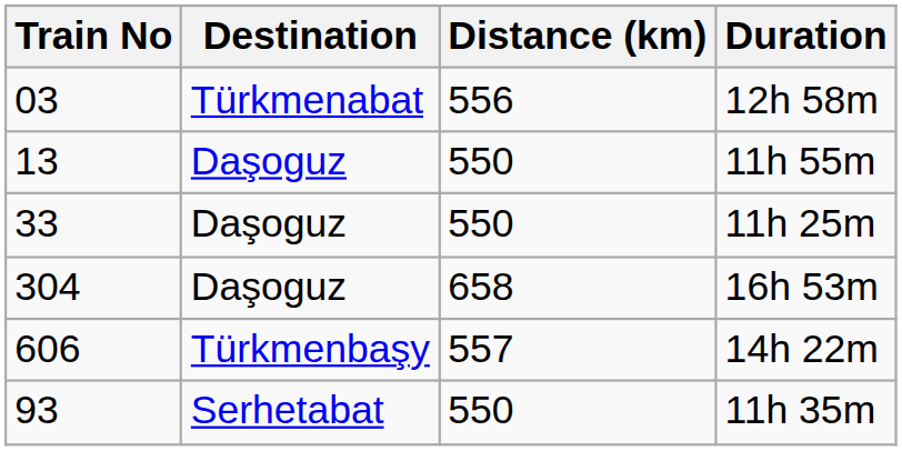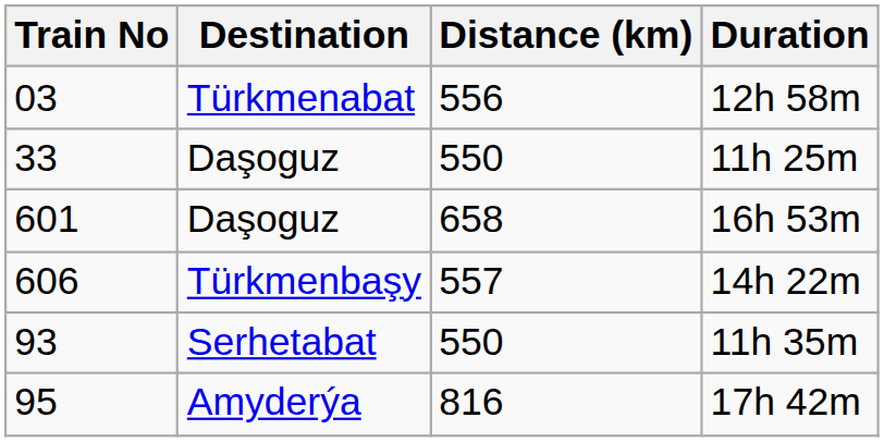 <table class="wikitable">
 <tr>
 <th>Train No</th>
 <th>Destination</th>
 <th>Distance (km)</th>
 <th>Duration</th>
 </tr>
 <tr>
 <td>03</td>
 <td><a href='#'>Türkmenabat</a></td>
 <td>556</td>
 <td>12h 58m</td>
 </tr>
 <tr>
-<td>13</td>
-<td><a href='#'>Daşoguz</a></td>
-<td>550</td>
-<td>11h 55m</td>
-</tr>
-<tr>
 <td>33</td>
 <td>Daşoguz</td>
 <td>550</td>
 <td>11h 25m</td>
 </tr>
 <tr>
-<td>304</td>
+<td>601</td>
 <td>Daşoguz</td>
 <td>658</td>
 <td>16h 53m</td>
 </tr>
 <tr>
 <td>606</td>
 <td><a href='#'>Türkmenbaşy</a></td>
 <td>557</td>
 <td>14h 22m</td>
 </tr>
 <tr>
 <td>93</td>
 <td><a href='#'>Serhetabat</a></td>
 <td>550</td>
 <td>11h 35m</td>
 </tr>
+<tr>
+<td>95</td>
+<td><a href='#'>Amyderýa</a></td>
+<td>816</td>
+<td>17h 42m</td>
+</tr>
 </table>
